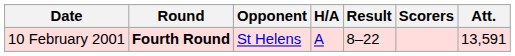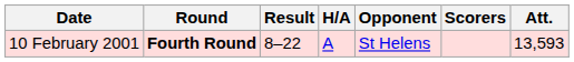 <table class="wikitable" style="font-size:85%;">
 <tr>
 <th>Date</th>
 <th>Round</th>
+<th>Result</th>
+<th>H/A</th>
 <th>Opponent</th>
-<th>H/A</th>
-<th>Result</th>
 <th>Scorers</th>
 <th>Att.</th>
 </tr>
 <tr style="background:#ffdddd">
 <td>10 February 2001</td>
 <td><strong>Fourth Round</strong></td>
+<td>8–22</td>
+<td><a href='#'>A</a></td>
 <td> <a href='#'>St Helens</a></td>
-<td><a href='#'>A</a></td>
-<td>8–22</td>
 <td></td>
-<td>13,591</td>
+<td>13,593</td>
 </tr>
 </table>
